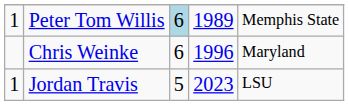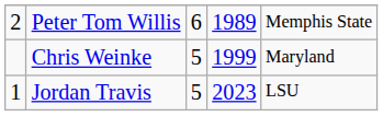 <table class="wikitable">
 <tr>
 </tr>
 <tr>
-<td>1</td>
+<td>2</td>
 <td><a href='#'>Peter Tom Willis</a></td>
-<td style="background: lightblue;"><abbr>6</abbr></td>
+<td><abbr>6</abbr></td>
 <td><a href='#'>1989</a></td>
 <td style="font-size:80%;">Memphis State</td>
 </tr>
 <tr>
 <td></td>
 <td><a href='#'>Chris Weinke</a></td>
-<td><abbr>6</abbr></td>
-<td><a href='#'>1996</a></td>
+<td><abbr>5</abbr></td>
+<td><a href='#'>1999</a></td>
 <td style="font-size:80%;">Maryland</td>
 </tr>
 <tr>
 <td>1</td>
 <td><a href='#'>Jordan Travis</a></td>
 <td><abbr>5</abbr></td>
 <td><a href='#'>2023</a></td>
 <td style="font-size:80%;">LSU</td>
 </tr>
 </table>
